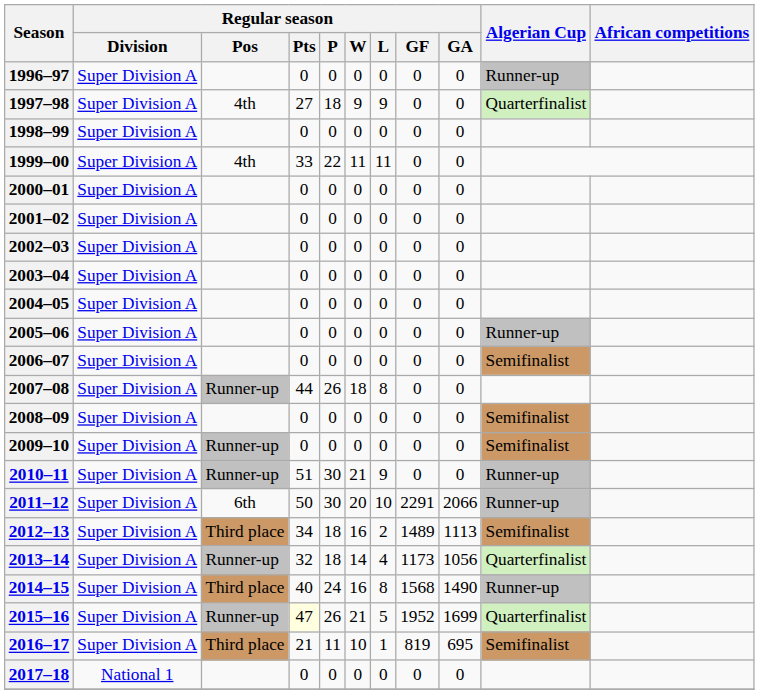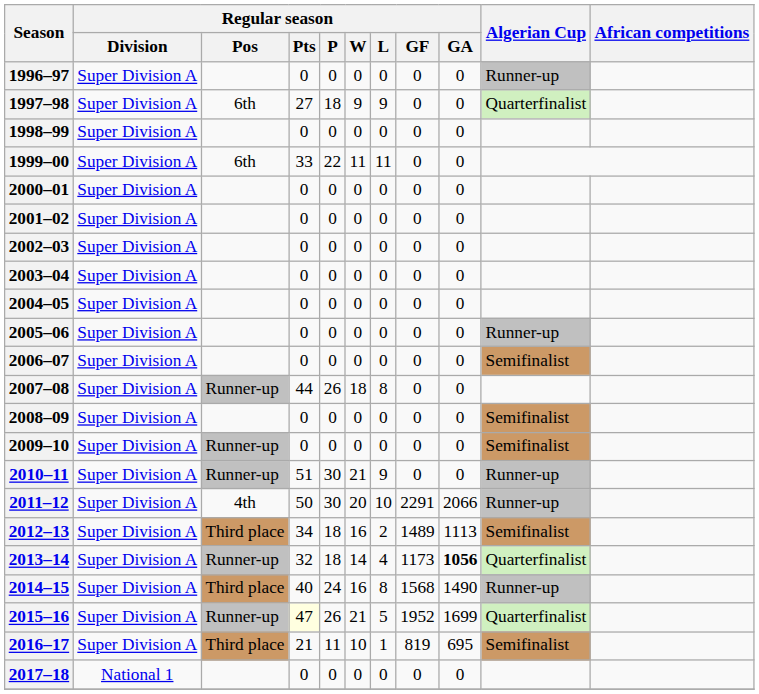 <table class="wikitable" style="font-size:85%; text-align:center">
 <tr>
 <th rowspan=2>Season</th>
 <th colspan=8>Regular season</th>
 <th rowspan=2><a href='#'>Algerian Cup</a></th>
 <th rowspan=2 colspan=3><a href='#'>African competitions</a></th>
 </tr>
 <tr>
 <th>Division</th>
 <th>Pos</th>
 <th>Pts</th>
 <th>P</th>
 <th>W</th>
 <th>L</th>
 <th>GF</th>
 <th>GA</th>
 </tr>
 <tr>
 <th>1996–97</th>
 <td><a href='#'>Super Division A</a></td>
 <td></td>
 <td>0</td>
 <td>0</td>
 <td>0</td>
 <td>0</td>
 <td>0</td>
 <td>0</td>
 <td align=left bgcolor=silver>Runner-up</td>
 <td colspan=3></td>
 </tr>
 <tr>
 <th>1997–98</th>
 <td><a href='#'>Super Division A</a></td>
-<td>4th</td>
+<td>6th</td>
 <td>27</td>
 <td>18</td>
 <td>9</td>
 <td>9</td>
 <td>0</td>
 <td>0</td>
 <td align=left bgcolor=#D0F0C0>Quarterfinalist</td>
 <td colspan=3></td>
 </tr>
 <tr>
 <th>1998–99</th>
 <td><a href='#'>Super Division A</a></td>
 <td></td>
 <td>0</td>
 <td>0</td>
 <td>0</td>
 <td>0</td>
 <td>0</td>
 <td>0</td>
 <td></td>
 <td colspan=3></td>
 </tr>
 <tr>
 <th>1999–00</th>
 <td><a href='#'>Super Division A</a></td>
-<td>4th</td>
+<td>6th</td>
 <td>33</td>
 <td>22</td>
 <td>11</td>
 <td>11</td>
 <td>0</td>
 <td>0</td>
 <td colspan=3></td>
 </tr>
 <tr>
 <th>2000–01</th>
 <td><a href='#'>Super Division A</a></td>
 <td></td>
 <td>0</td>
 <td>0</td>
 <td>0</td>
 <td>0</td>
 <td>0</td>
 <td>0</td>
 <td></td>
 <td colspan=3></td>
 </tr>
 <tr>
 <th>2001–02</th>
 <td><a href='#'>Super Division A</a></td>
 <td></td>
 <td>0</td>
 <td>0</td>
 <td>0</td>
 <td>0</td>
 <td>0</td>
 <td>0</td>
 <td></td>
 <td colspan=3></td>
 </tr>
 <tr>
 <th>2002–03</th>
 <td><a href='#'>Super Division A</a></td>
 <td></td>
 <td>0</td>
 <td>0</td>
 <td>0</td>
 <td>0</td>
 <td>0</td>
 <td>0</td>
 <td></td>
 <td colspan=3></td>
 </tr>
 <tr>
 <th>2003–04</th>
 <td><a href='#'>Super Division A</a></td>
 <td></td>
 <td>0</td>
 <td>0</td>
 <td>0</td>
 <td>0</td>
 <td>0</td>
 <td>0</td>
 <td></td>
 <td colspan=3></td>
 </tr>
 <tr>
 <th>2004–05</th>
 <td><a href='#'>Super Division A</a></td>
 <td></td>
 <td>0</td>
 <td>0</td>
 <td>0</td>
 <td>0</td>
 <td>0</td>
 <td>0</td>
 <td></td>
 <td colspan=3></td>
 </tr>
 <tr>
 <th>2005–06</th>
 <td><a href='#'>Super Division A</a></td>
 <td></td>
 <td>0</td>
 <td>0</td>
 <td>0</td>
 <td>0</td>
 <td>0</td>
 <td>0</td>
 <td align=left bgcolor=silver>Runner-up</td>
 <td colspan=3></td>
 </tr>
 <tr>
 <th>2006–07</th>
 <td><a href='#'>Super Division A</a></td>
 <td></td>
 <td>0</td>
 <td>0</td>
 <td>0</td>
 <td>0</td>
 <td>0</td>
 <td>0</td>
 <td align=left bgcolor=#cc9966>Semifinalist</td>
 <td colspan=3></td>
 </tr>
 <tr>
 <th>2007–08</th>
 <td><a href='#'>Super Division A</a></td>
 <td align=left bgcolor=silver>Runner-up</td>
 <td>44</td>
 <td>26</td>
 <td>18</td>
 <td>8</td>
 <td>0</td>
 <td>0</td>
 <td></td>
 <td colspan=3></td>
 </tr>
 <tr>
 <th>2008–09</th>
 <td><a href='#'>Super Division A</a></td>
 <td></td>
 <td>0</td>
 <td>0</td>
 <td>0</td>
 <td>0</td>
 <td>0</td>
 <td>0</td>
 <td align=left bgcolor=#cc9966>Semifinalist</td>
 <td colspan=3></td>
 </tr>
 <tr>
 <th>2009–10</th>
 <td><a href='#'>Super Division A</a></td>
 <td align=left bgcolor=silver>Runner-up</td>
 <td>0</td>
 <td>0</td>
 <td>0</td>
 <td>0</td>
 <td>0</td>
 <td>0</td>
 <td align=left bgcolor=#cc9966>Semifinalist</td>
 <td colspan=3></td>
 </tr>
 <tr>
 <th><a href='#'>2010–11</a></th>
 <td><a href='#'>Super Division A</a></td>
 <td align=left bgcolor=silver>Runner-up</td>
 <td>51</td>
 <td>30</td>
 <td>21</td>
 <td>9</td>
 <td>0</td>
 <td>0</td>
 <td align=left bgcolor=silver>Runner-up</td>
 <td colspan=3></td>
 </tr>
 <tr>
 <th><a href='#'>2011–12</a></th>
 <td><a href='#'>Super Division A</a></td>
-<td>6th</td>
+<td>4th</td>
 <td>50</td>
 <td>30</td>
 <td>20</td>
 <td>10</td>
 <td>2291</td>
 <td>2066</td>
 <td align=left bgcolor=silver>Runner-up</td>
 <td colspan=3></td>
 </tr>
 <tr>
 <th><a href='#'>2012–13</a></th>
 <td><a href='#'>Super Division A</a></td>
 <td align=left bgcolor=#cc9966>Third place</td>
 <td>34</td>
 <td>18</td>
 <td>16</td>
 <td>2</td>
 <td>1489</td>
 <td>1113</td>
 <td align=left bgcolor=#cc9966>Semifinalist</td>
 <td colspan=3></td>
 </tr>
 <tr>
 <th><a href='#'>2013–14</a></th>
 <td><a href='#'>Super Division A</a></td>
 <td align=left bgcolor=silver>Runner-up</td>
 <td>32</td>
 <td>18</td>
 <td>14</td>
 <td>4</td>
 <td>1173</td>
-<td>1056</td>
+<td><strong>1056</strong></td>
 <td align=left bgcolor=#D0F0C0>Quarterfinalist</td>
 <td colspan=3></td>
 </tr>
 <tr>
 <th><a href='#'>2014–15</a></th>
 <td><a href='#'>Super Division A</a></td>
 <td align=left bgcolor=#cc9966>Third place</td>
 <td>40</td>
 <td>24</td>
 <td>16</td>
 <td>8</td>
 <td>1568</td>
 <td>1490</td>
 <td align=left bgcolor=silver>Runner-up</td>
 <td colspan=3></td>
 </tr>
 <tr>
 <th><a href='#'>2015–16</a></th>
 <td><a href='#'>Super Division A</a></td>
 <td align=left bgcolor=silver>Runner-up</td>
 <td style="background: lightyellow;">47</td>
 <td>26</td>
 <td>21</td>
 <td>5</td>
 <td>1952</td>
 <td>1699</td>
 <td align=left bgcolor=#D0F0C0>Quarterfinalist</td>
 <td colspan=3></td>
 </tr>
 <tr>
 <th><a href='#'>2016–17</a></th>
 <td><a href='#'>Super Division A</a></td>
 <td align=left bgcolor=#cc9966>Third place</td>
 <td>21</td>
 <td>11</td>
 <td>10</td>
 <td>1</td>
 <td>819</td>
 <td>695</td>
 <td align=left bgcolor=#cc9966>Semifinalist</td>
 <td colspan=3></td>
 </tr>
 <tr>
 <th><a href='#'>2017–18</a></th>
 <td><a href='#'>National 1</a></td>
 <td></td>
 <td>0</td>
 <td>0</td>
 <td>0</td>
 <td>0</td>
 <td>0</td>
 <td>0</td>
 <td></td>
 <td colspan=3></td>
 </tr>
 <tr>
 </tr>
 </table>
